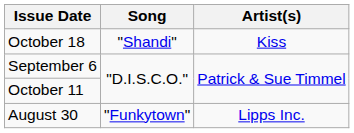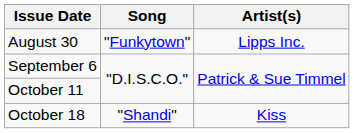 <table class="wikitable">
 <tr>
 <th>Issue Date</th>
 <th>Song</th>
 <th>Artist(s)</th>
 </tr>
 <tr>
-<td>October 18</td>
-<td align="center">"<a href='#'>Shandi</a>"</td>
-<td align="center"><a href='#'>Kiss</a></td>
+<td>August 30</td>
+<td align="center">"<a href='#'>Funkytown</a>"</td>
+<td align="center"><a href='#'>Lipps Inc.</a></td>
 </tr>
 <tr>
 <td>September 6</td>
 <td align="center" rowspan="2">"D.I.S.C.O."</td>
 <td align="center" rowspan="2"><a href='#'>Patrick & Sue Timmel</a></td>
 </tr>
 <tr>
 <td>October 11</td>
 </tr>
 <tr>
-<td>August 30</td>
-<td align="center">"<a href='#'>Funkytown</a>"</td>
-<td align="center"><a href='#'>Lipps Inc.</a></td>
+<td>October 18</td>
+<td align="center">"<a href='#'>Shandi</a>"</td>
+<td align="center"><a href='#'>Kiss</a></td>
 </tr>
 </table>
